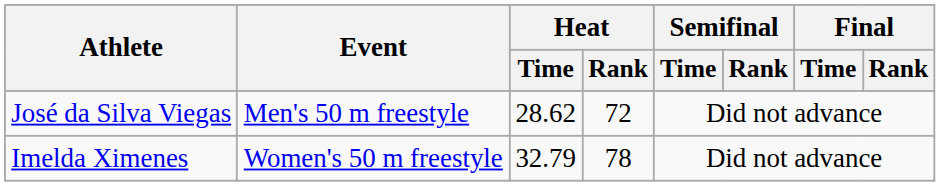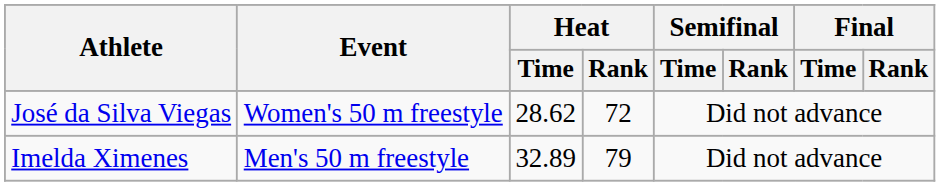 <table class=wikitable style="font-size:90%">
 <tr>
 <th rowspan="2">Athlete</th>
 <th rowspan="2">Event</th>
 <th colspan="2">Heat</th>
 <th colspan="2">Semifinal</th>
 <th colspan="2">Final</th>
 </tr>
 <tr style="font-size:95%">
 <th>Time</th>
 <th>Rank</th>
 <th>Time</th>
 <th>Rank</th>
 <th>Time</th>
 <th>Rank</th>
 </tr>
 <tr align=center>
 <td align=left><a href='#'>José da Silva Viegas</a></td>
-<td align=left><a href='#'>Men's 50 m freestyle</a></td>
+<td align=left><a href='#'>Women's 50 m freestyle</a></td>
 <td>28.62</td>
 <td>72</td>
 <td colspan="4">Did not advance</td>
 </tr>
 <tr align=center>
 <td align=left><a href='#'>Imelda Ximenes</a></td>
-<td align=left><a href='#'>Women's 50 m freestyle</a></td>
-<td>32.79</td>
-<td>78</td>
+<td align=left><a href='#'>Men's 50 m freestyle</a></td>
+<td>32.89</td>
+<td>79</td>
 <td colspan="4">Did not advance</td>
 </tr>
 </table>
